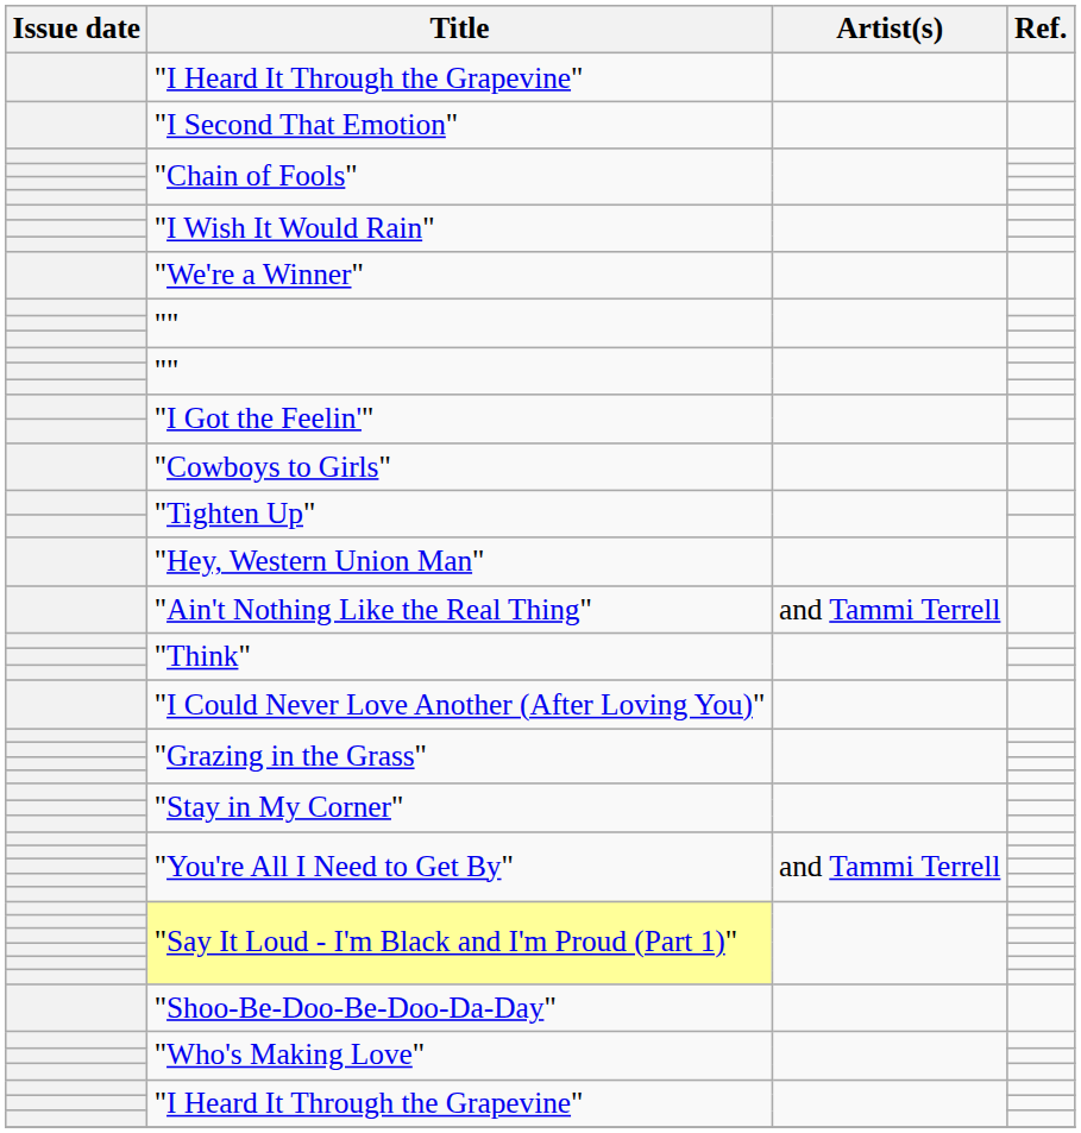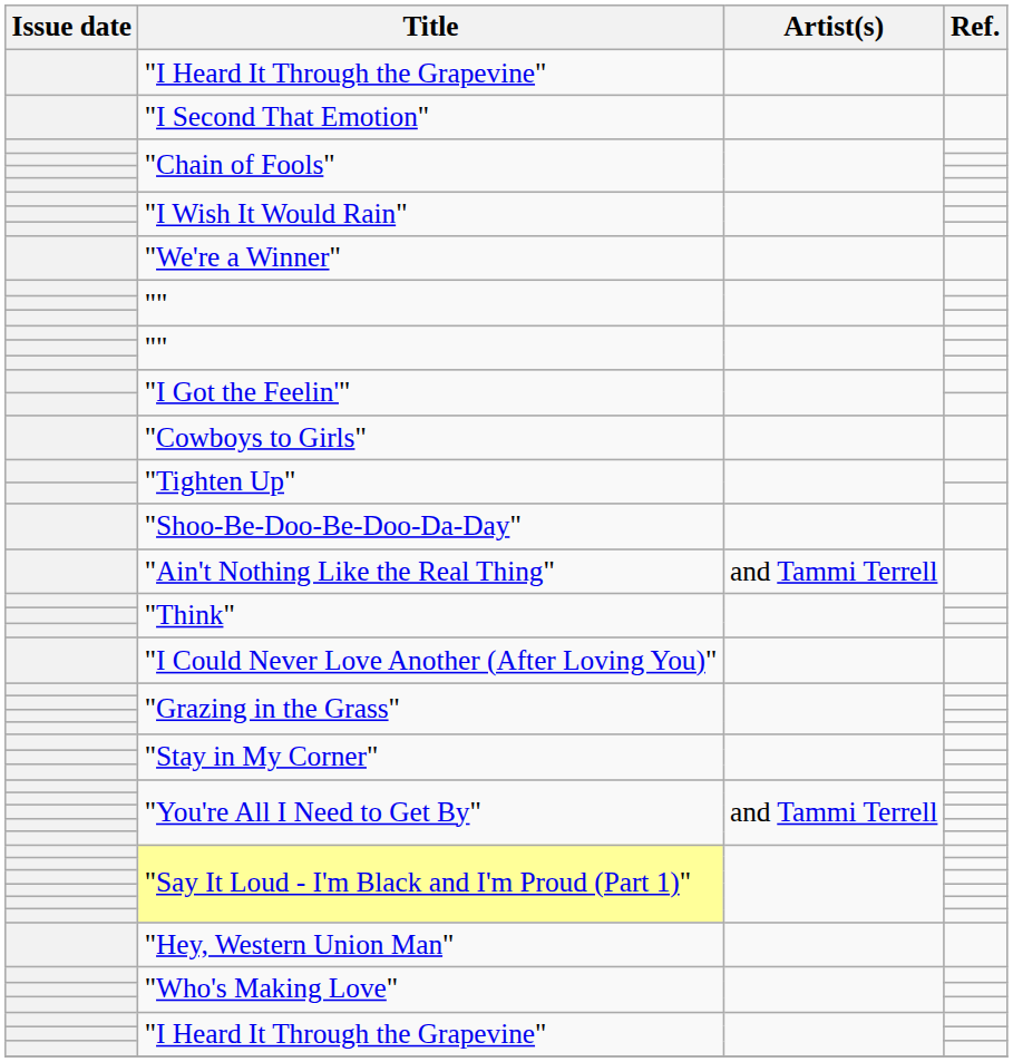 <table class="wikitable sortable plainrowheaders">
 <tr>
 <th scope=col>Issue date</th>
 <th scope=col>Title</th>
 <th scope=col>Artist(s)</th>
 <th scope=col class=unsortable>Ref.</th>
 </tr>
 <tr>
 <th scope=row></th>
 <td>"<a href='#'>I Heard It Through the Grapevine</a>"</td>
 <td></td>
 <td align=center></td>
 </tr>
 <tr>
 <th scope=row></th>
 <td>"<a href='#'>I Second That Emotion</a>"</td>
 <td></td>
 <td align=center></td>
 </tr>
 <tr>
 <th scope=row></th>
 <td rowspan="4">"<a href='#'>Chain of Fools</a>"</td>
 <td rowspan="4"></td>
 <td align=center></td>
 </tr>
 <tr>
 <th scope=row></th>
 <td align=center></td>
 </tr>
 <tr>
 <th scope=row></th>
 <td align=center></td>
 </tr>
 <tr>
 <th scope=row></th>
 <td align=center></td>
 </tr>
 <tr>
 <th scope=row></th>
 <td rowspan="3">"<a href='#'>I Wish It Would Rain</a>"</td>
 <td rowspan="3"></td>
 <td align=center></td>
 </tr>
 <tr>
 <th scope=row></th>
 <td align=center></td>
 </tr>
 <tr>
 <th scope=row></th>
 <td align=center></td>
 </tr>
 <tr>
 <th scope=row></th>
 <td>"<a href='#'>We're a Winner</a>"</td>
 <td></td>
 <td align=center></td>
 </tr>
 <tr>
 <th scope=row></th>
 <td rowspan="3">""</td>
 <td rowspan="3"></td>
 <td align=center></td>
 </tr>
 <tr>
 <th scope=row></th>
 <td align=center></td>
 </tr>
 <tr>
 <th scope=row></th>
 <td align=center></td>
 </tr>
 <tr>
 <th scope=row></th>
 <td rowspan="3">""</td>
 <td rowspan="3"></td>
 <td align=center></td>
 </tr>
 <tr>
 <th scope=row></th>
 <td align=center></td>
 </tr>
 <tr>
 <th scope=row></th>
 <td align=center></td>
 </tr>
 <tr>
 <th scope=row></th>
 <td rowspan="2">"<a href='#'>I Got the Feelin'</a>"</td>
 <td rowspan="2"></td>
 <td align=center></td>
 </tr>
 <tr>
 <th scope=row></th>
 <td align=center></td>
 </tr>
 <tr>
 <th scope=row></th>
 <td>"<a href='#'>Cowboys to Girls</a>"</td>
 <td></td>
 <td align=center></td>
 </tr>
 <tr>
 <th scope=row></th>
 <td rowspan="2">"<a href='#'>Tighten Up</a>"</td>
 <td rowspan="2"></td>
 <td align=center></td>
 </tr>
 <tr>
 <th scope=row></th>
 <td align=center></td>
 </tr>
 <tr>
 <th scope=row></th>
-<td>"<a href='#'>Hey, Western Union Man</a>"</td>
+<td>"<a href='#'>Shoo-Be-Doo-Be-Doo-Da-Day</a>"</td>
 <td></td>
 <td align=center></td>
 </tr>
 <tr>
 <th scope=row></th>
 <td>"<a href='#'>Ain't Nothing Like the Real Thing</a>"</td>
 <td> and <a href='#'>Tammi Terrell</a></td>
 <td align=center></td>
 </tr>
 <tr>
 <th scope=row></th>
 <td rowspan="3">"<a href='#'>Think</a>"</td>
 <td rowspan="3"></td>
 <td align=center></td>
 </tr>
 <tr>
 <th scope=row></th>
 <td align=center></td>
 </tr>
 <tr>
 <th scope=row></th>
 <td align=center></td>
 </tr>
 <tr>
 <th scope=row></th>
 <td>"<a href='#'>I Could Never Love Another (After Loving You)</a>"</td>
 <td></td>
 <td align=center></td>
 </tr>
 <tr>
 <th scope=row></th>
 <td rowspan="4">"<a href='#'>Grazing in the Grass</a>"</td>
 <td rowspan="4"></td>
 <td align=center></td>
 </tr>
 <tr>
 <th scope=row></th>
 <td align=center></td>
 </tr>
 <tr>
 <th scope=row></th>
 <td align=center></td>
 </tr>
 <tr>
 <th scope=row></th>
 <td align=center></td>
 </tr>
 <tr>
 <th scope=row></th>
 <td rowspan="3">"<a href='#'>Stay in My Corner</a>"</td>
 <td rowspan="3"></td>
 <td align=center></td>
 </tr>
 <tr>
 <th scope=row></th>
 <td align=center></td>
 </tr>
 <tr>
 <th scope=row></th>
 <td align=center></td>
 </tr>
 <tr>
 <th scope=row></th>
 <td rowspan="5">"<a href='#'>You're All I Need to Get By</a>"</td>
 <td rowspan="5"> and <a href='#'>Tammi Terrell</a></td>
 <td align=center></td>
 </tr>
 <tr>
 <th scope=row></th>
 <td align=center></td>
 </tr>
 <tr>
 <th scope=row></th>
 <td align=center></td>
 </tr>
 <tr>
 <th scope=row></th>
 <td align=center></td>
 </tr>
 <tr>
 <th scope=row></th>
 <td align=center></td>
 </tr>
 <tr>
 <th scope=row></th>
 <td bgcolor=#FFFF99 rowspan="6">"<a href='#'>Say It Loud - I'm Black and I'm Proud (Part 1)</a>" </td>
 <td rowspan="6"></td>
 <td align=center></td>
 </tr>
 <tr>
 <th scope=row></th>
 <td align=center></td>
 </tr>
 <tr>
 <th scope=row></th>
 <td align=center></td>
 </tr>
 <tr>
 <th scope=row></th>
 <td align=center></td>
 </tr>
 <tr>
 <th scope=row></th>
 <td align=center></td>
 </tr>
 <tr>
 <th scope=row></th>
 <td align=center></td>
 </tr>
 <tr>
 <th scope=row></th>
-<td>"<a href='#'>Shoo-Be-Doo-Be-Doo-Da-Day</a>"</td>
+<td>"<a href='#'>Hey, Western Union Man</a>"</td>
 <td></td>
 <td align=center></td>
 </tr>
 <tr>
 <th scope=row></th>
 <td rowspan="3">"<a href='#'>Who's Making Love</a>"</td>
 <td rowspan="3"></td>
 <td align=center></td>
 </tr>
 <tr>
 <th scope=row></th>
 <td align=center></td>
 </tr>
 <tr>
 <th scope=row></th>
 <td align=center></td>
 </tr>
 <tr>
 <th scope=row></th>
 <td rowspan="3">"<a href='#'>I Heard It Through the Grapevine</a>"</td>
 <td rowspan="3"></td>
 <td align=center></td>
 </tr>
 <tr>
 <th scope=row></th>
 <td align=center></td>
 </tr>
 <tr>
 <th scope=row></th>
 <td align=center></td>
 </tr>
 <tr>
 </tr>
 </table>
